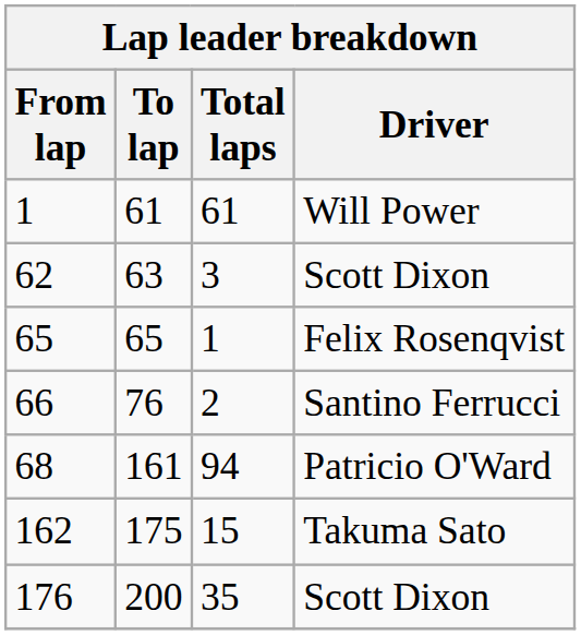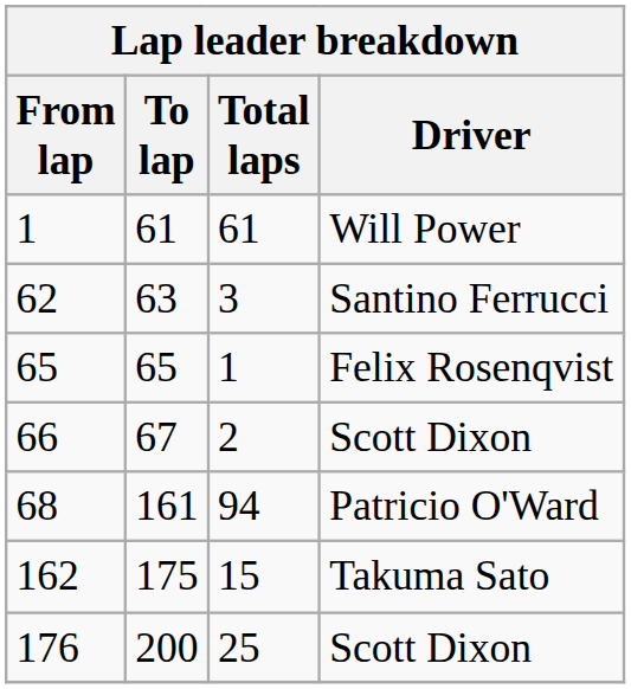 <table class="wikitable" style="font-size: 95%">
 <tr>
 <th colspan=4>Lap leader breakdown</th>
 </tr>
 <tr>
 <th>From<br>lap</th>
 <th>To<br>lap</th>
 <th>Total<br>laps</th>
 <th>Driver</th>
 </tr>
 <tr>
 <td>1</td>
 <td>61</td>
 <td>61</td>
 <td>Will Power</td>
 </tr>
 <tr>
 <td>62</td>
 <td>63</td>
 <td>3</td>
-<td>Scott Dixon</td>
+<td>Santino Ferrucci</td>
 </tr>
 <tr>
 <td>65</td>
 <td>65</td>
 <td>1</td>
 <td>Felix Rosenqvist</td>
 </tr>
 <tr>
 <td>66</td>
-<td>76</td>
+<td>67</td>
 <td>2</td>
-<td>Santino Ferrucci</td>
+<td>Scott Dixon</td>
 </tr>
 <tr>
 <td>68</td>
 <td>161</td>
 <td>94</td>
 <td>Patricio O'Ward</td>
 </tr>
 <tr>
 <td>162</td>
 <td>175</td>
 <td>15</td>
 <td>Takuma Sato</td>
 </tr>
 <tr>
 <td>176</td>
 <td>200</td>
-<td>35</td>
+<td>25</td>
 <td>Scott Dixon</td>
 </tr>
 <tr>
 </tr>
 </table>
